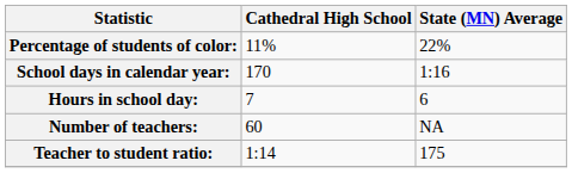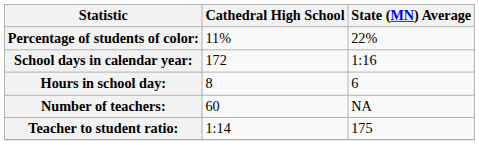 <table class="wikitable">
 <tr>
 <th>Statistic</th>
 <th>Cathedral High School</th>
 <th>State (<a href='#'>MN</a>) Average</th>
 </tr>
 <tr>
 <th>Percentage of students of color:</th>
 <td>11%</td>
 <td>22%</td>
 </tr>
 <tr>
 <th>School days in calendar year:</th>
-<td>170</td>
+<td>172</td>
 <td>1:16</td>
 </tr>
 <tr>
 <th>Hours in school day:</th>
-<td>7</td>
+<td>8</td>
 <td>6</td>
 </tr>
 <tr>
 <th>Number of teachers:</th>
 <td>60</td>
 <td>NA</td>
 </tr>
 <tr>
 <th>Teacher to student ratio:</th>
 <td>1:14</td>
 <td>175</td>
 </tr>
 <tr>
 </tr>
 </table>
